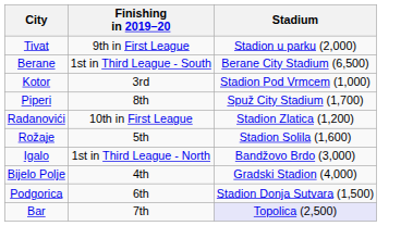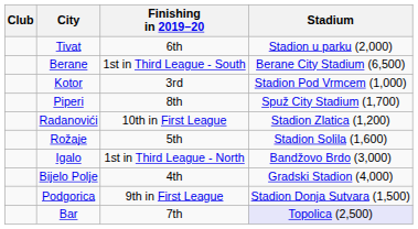 <table class="wikitable sortable" style="text-align:center;">
 <tr>
+<th>Club<br></th>
 <th>City</th>
 <th data-sort-type="number">Finishing <br>in <a href='#'>2019–20</a></th>
 <th>Stadium</th>
 </tr>
 <tr>
+<td style="text-align:left;"></td>
 <td><a href='#'>Tivat</a></td>
-<td>9th in <a href='#'>First League</a> </td>
+<td>6th</td>
 <td><a href='#'>Stadion u parku</a> (2,000)</td>
 </tr>
 <tr>
+<td style="text-align:left;"></td>
 <td><a href='#'>Berane</a></td>
 <td>1st in <a href='#'>Third League - South</a> </td>
 <td><a href='#'>Berane City Stadium</a> (6,500)</td>
 </tr>
 <tr>
+<td style="text-align:left;"></td>
 <td><a href='#'>Kotor</a></td>
 <td>3rd</td>
 <td><a href='#'>Stadion Pod Vrmcem</a> (1,000)</td>
 </tr>
 <tr>
+<td style="text-align:left;"></td>
 <td><a href='#'>Piperi</a></td>
 <td>8th</td>
 <td><a href='#'>Spuž City Stadium</a> (1,700)</td>
 </tr>
 <tr>
+<td style="text-align:left;"></td>
 <td><a href='#'>Radanovići</a></td>
 <td>10th in <a href='#'>First League</a> </td>
 <td><a href='#'>Stadion Zlatica</a> (1,200)</td>
 </tr>
 <tr>
+<td style="text-align:left;"></td>
 <td><a href='#'>Rožaje</a></td>
 <td>5th</td>
 <td><a href='#'>Stadion Solila</a> (1,600)</td>
 </tr>
 <tr>
+<td style="text-align:left;"></td>
 <td><a href='#'>Igalo</a></td>
 <td>1st in <a href='#'>Third League - North</a> </td>
 <td><a href='#'>Bandžovo Brdo</a> (3,000)</td>
 </tr>
 <tr>
+<td style="text-align:left;"></td>
 <td><a href='#'>Bijelo Polje</a></td>
 <td>4th</td>
 <td><a href='#'>Gradski Stadion</a> (4,000)</td>
 </tr>
 <tr>
+<td style="text-align:left;"></td>
 <td><a href='#'>Podgorica</a></td>
-<td>6th</td>
+<td>9th in <a href='#'>First League</a> </td>
 <td><a href='#'>Stadion Donja Sutvara</a> (1,500)</td>
 </tr>
 <tr>
+<td style="text-align:left;"></td>
 <td><a href='#'>Bar</a></td>
 <td>7th</td>
 <td style="background: lavender;"><a href='#'>Topolica</a> (2,500)</td>
 </tr>
 </table>
